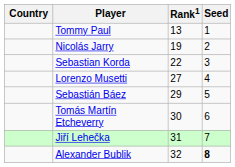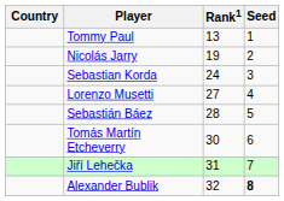 <table class="sortable wikitable">
 <tr>
 <th width=70>Country</th>
 <th width=175>Player</th>
 <th>Rank<sup>1</sup></th>
 <th>Seed</th>
 </tr>
 <tr>
 <td></td>
 <td><a href='#'>Tommy Paul</a></td>
 <td>13</td>
 <td>1</td>
 </tr>
 <tr>
 <td></td>
 <td><a href='#'>Nicolás Jarry</a></td>
 <td>19</td>
 <td>2</td>
 </tr>
 <tr>
 <td></td>
 <td><a href='#'>Sebastian Korda</a></td>
-<td>22</td>
+<td>24</td>
 <td>3</td>
 </tr>
 <tr>
 <td></td>
 <td><a href='#'>Lorenzo Musetti</a></td>
 <td>27</td>
 <td>4</td>
 </tr>
 <tr>
 <td></td>
 <td><a href='#'>Sebastián Báez</a></td>
-<td>29</td>
+<td>28</td>
 <td>5</td>
 </tr>
 <tr>
 <td></td>
 <td><a href='#'>Tomás Martín Etcheverry</a></td>
 <td>30</td>
 <td>6</td>
 </tr>
 <tr bgcolor=#cfc>
 <td></td>
 <td><a href='#'>Jiří Lehečka</a></td>
 <td>31</td>
 <td>7</td>
 </tr>
 <tr>
 <td></td>
 <td><a href='#'>Alexander Bublik</a></td>
 <td>32</td>
 <td><strong>8</strong></td>
 </tr>
 </table>
